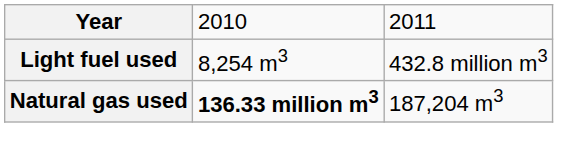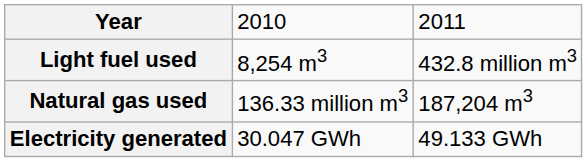 <table class="wikitable">
 <tr>
 <th>Year</th>
 <td>2010</td>
 <td>2011</td>
 </tr>
 <tr>
 <th>Light fuel used</th>
 <td>8,254 m<sup>3</sup></td>
 <td>432.8 million m<sup>3</sup></td>
 </tr>
 <tr>
 <th>Natural gas used</th>
-<td><strong>136.33 million m<sup>3</sup></strong></td>
+<td>136.33 million m<sup>3</sup></td>
 <td>187,204 m<sup>3</sup></td>
 </tr>
+<tr>
+<th>Electricity generated</th>
+<td>30.047 GWh</td>
+<td>49.133 GWh</td>
+</tr>
 </table>
